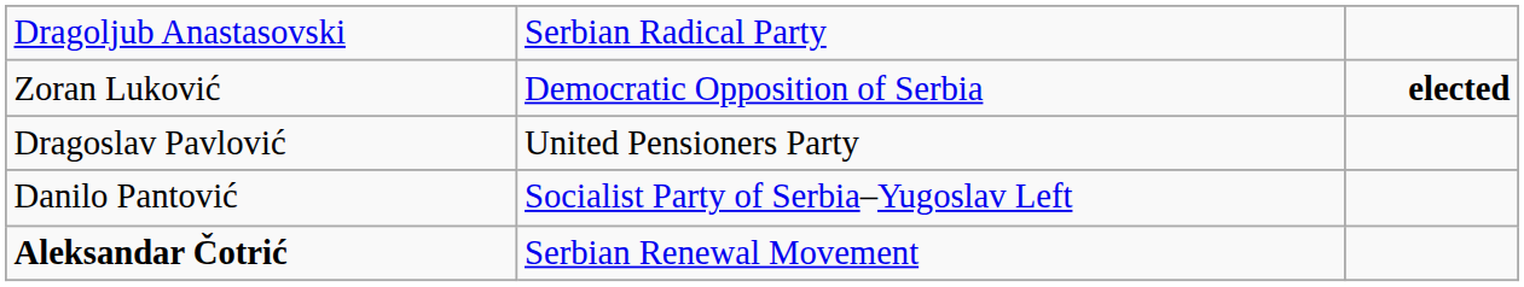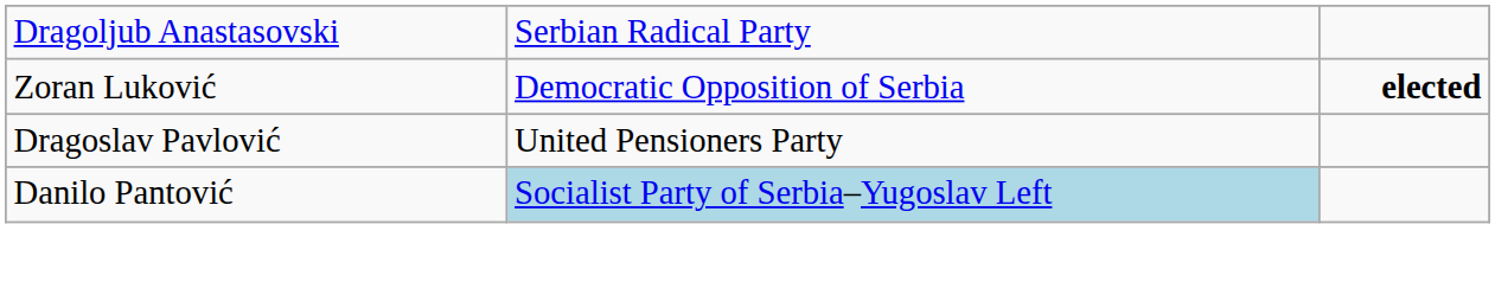 <table style="width:700px;" class="wikitable">
 <tr>
 <td align="left"><a href='#'>Dragoljub Anastasovski</a></td>
 <td align="left"><a href='#'>Serbian Radical Party</a></td>
 <td align="right"></td>
 </tr>
 <tr>
 <td align="left">Zoran Luković</td>
 <td align="left"><a href='#'>Democratic Opposition of Serbia</a></td>
 <td align="right"><strong>elected</strong></td>
 </tr>
 <tr>
 <td align="left">Dragoslav Pavlović</td>
 <td align="left">United Pensioners Party</td>
 <td align="right"></td>
 </tr>
 <tr>
 <td align="left">Danilo Pantović</td>
-<td align="left"><a href='#'>Socialist Party of Serbia</a>–<a href='#'>Yugoslav Left</a></td>
-<td align="right"></td>
-</tr>
-<tr>
-<td align="left"><strong>Aleksandar Čotrić</strong></td>
-<td align="left"><a href='#'>Serbian Renewal Movement</a></td>
+<td align="left" style="background: lightblue;"><a href='#'>Socialist Party of Serbia</a>–<a href='#'>Yugoslav Left</a></td>
 <td align="right"></td>
 </tr>
 </table>
